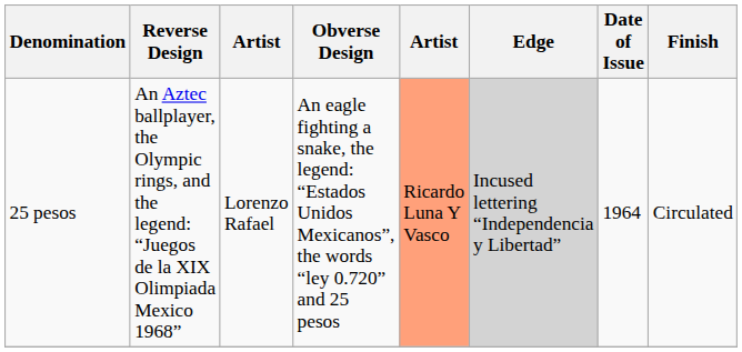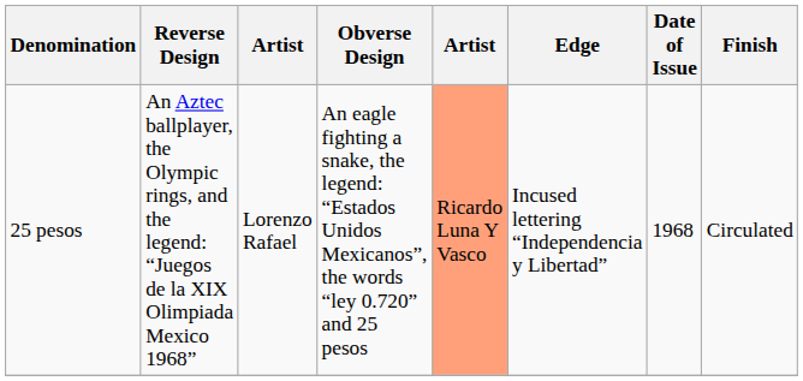 <table class="wikitable">
 <tr>
 <th>Denomination</th>
 <th>Reverse Design</th>
 <th>Artist</th>
 <th>Obverse Design</th>
 <th>Artist</th>
 <th>Edge</th>
 <th>Date of Issue</th>
 <th>Finish</th>
 </tr>
 <tr>
 <td>25 pesos</td>
 <td>An <a href='#'>Aztec</a> ballplayer, the Olympic rings, and the legend: “Juegos de la XIX Olimpiada Mexico 1968”</td>
 <td>Lorenzo Rafael</td>
 <td>An eagle fighting a snake, the legend: “Estados Unidos Mexicanos”, the words “ley 0.720” and 25 pesos</td>
 <td style="background: lightsalmon;">Ricardo Luna Y Vasco</td>
-<td style="background: lightgrey;">Incused lettering “Independencia y Libertad”</td>
-<td>1964</td>
+<td>Incused lettering “Independencia y Libertad”</td>
+<td>1968</td>
 <td>Circulated</td>
 </tr>
 <tr>
 </tr>
 </table>
